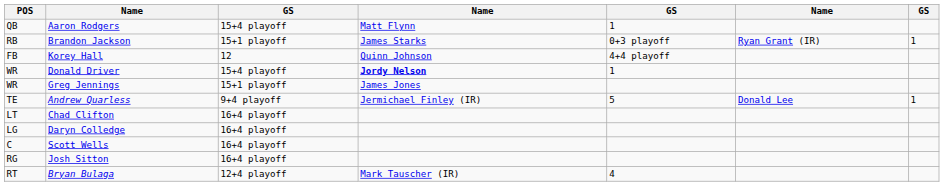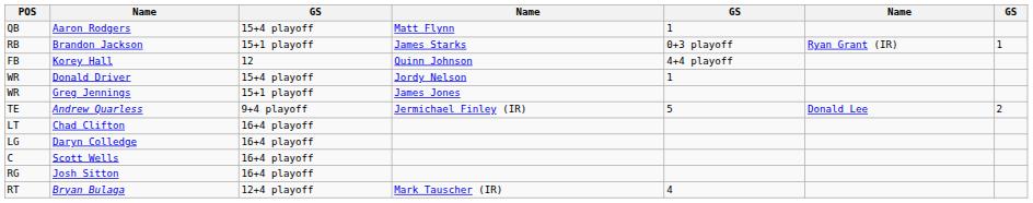 <table class="wikitable" style="width:100%; text-align:center; font-size:95%; text-align:left;">
 <tr>
 <th><strong>POS</strong></th>
 <th><strong>Name</strong></th>
 <th><strong>GS</strong></th>
 <th><strong>Name</strong></th>
 <th><strong>GS</strong></th>
 <th><strong>Name</strong></th>
 <th><strong>GS</strong></th>
 </tr>
 <tr>
 <td>QB</td>
 <td><a href='#'>Aaron Rodgers</a></td>
 <td>15+4 playoff</td>
 <td><a href='#'>Matt Flynn</a></td>
 <td>1</td>
 <td></td>
 <td></td>
 </tr>
 <tr>
 <td>RB</td>
 <td><a href='#'>Brandon Jackson</a></td>
 <td>15+1 playoff</td>
 <td><a href='#'>James Starks</a></td>
 <td>0+3 playoff</td>
 <td><a href='#'>Ryan Grant</a>  (IR)</td>
 <td>1</td>
 </tr>
 <tr>
 <td>FB</td>
 <td><a href='#'>Korey Hall</a></td>
 <td>12</td>
 <td><a href='#'>Quinn Johnson</a></td>
 <td>4+4 playoff</td>
 <td></td>
 <td></td>
 </tr>
 <tr>
 <td>WR</td>
 <td><a href='#'>Donald Driver</a></td>
 <td>15+4 playoff</td>
-<td><strong><a href='#'>Jordy Nelson</a></strong></td>
+<td><a href='#'>Jordy Nelson</a></td>
 <td>1</td>
 <td></td>
 <td></td>
 </tr>
 <tr>
 <td>WR</td>
 <td><a href='#'>Greg Jennings</a></td>
 <td>15+1 playoff</td>
 <td><a href='#'>James Jones</a></td>
 <td></td>
 <td></td>
 <td></td>
 </tr>
 <tr>
 <td>TE</td>
 <td><em><a href='#'>Andrew Quarless</a></em></td>
 <td>9+4 playoff</td>
 <td><a href='#'>Jermichael Finley</a>   (IR)</td>
 <td>5</td>
 <td><a href='#'>Donald Lee</a></td>
-<td>1</td>
+<td>2</td>
 </tr>
 <tr>
 <td>LT</td>
 <td><a href='#'>Chad Clifton</a></td>
 <td>16+4 playoff</td>
 <td></td>
 <td></td>
 <td></td>
 <td></td>
 </tr>
 <tr>
 <td>LG</td>
 <td><a href='#'>Daryn Colledge</a></td>
 <td>16+4 playoff</td>
 <td></td>
 <td></td>
 <td></td>
 <td></td>
 </tr>
 <tr>
 <td>C</td>
 <td><a href='#'>Scott Wells</a></td>
 <td>16+4 playoff</td>
 <td></td>
 <td></td>
 <td></td>
 <td></td>
 </tr>
 <tr>
 <td>RG</td>
 <td><a href='#'>Josh Sitton</a></td>
 <td>16+4 playoff</td>
 <td></td>
 <td></td>
 <td></td>
 <td></td>
 </tr>
 <tr>
 <td>RT</td>
 <td><em><a href='#'>Bryan Bulaga</a></em></td>
 <td>12+4 playoff</td>
 <td><a href='#'>Mark Tauscher</a>  (IR)</td>
 <td>4</td>
 <td></td>
 <td></td>
 </tr>
 </table>
